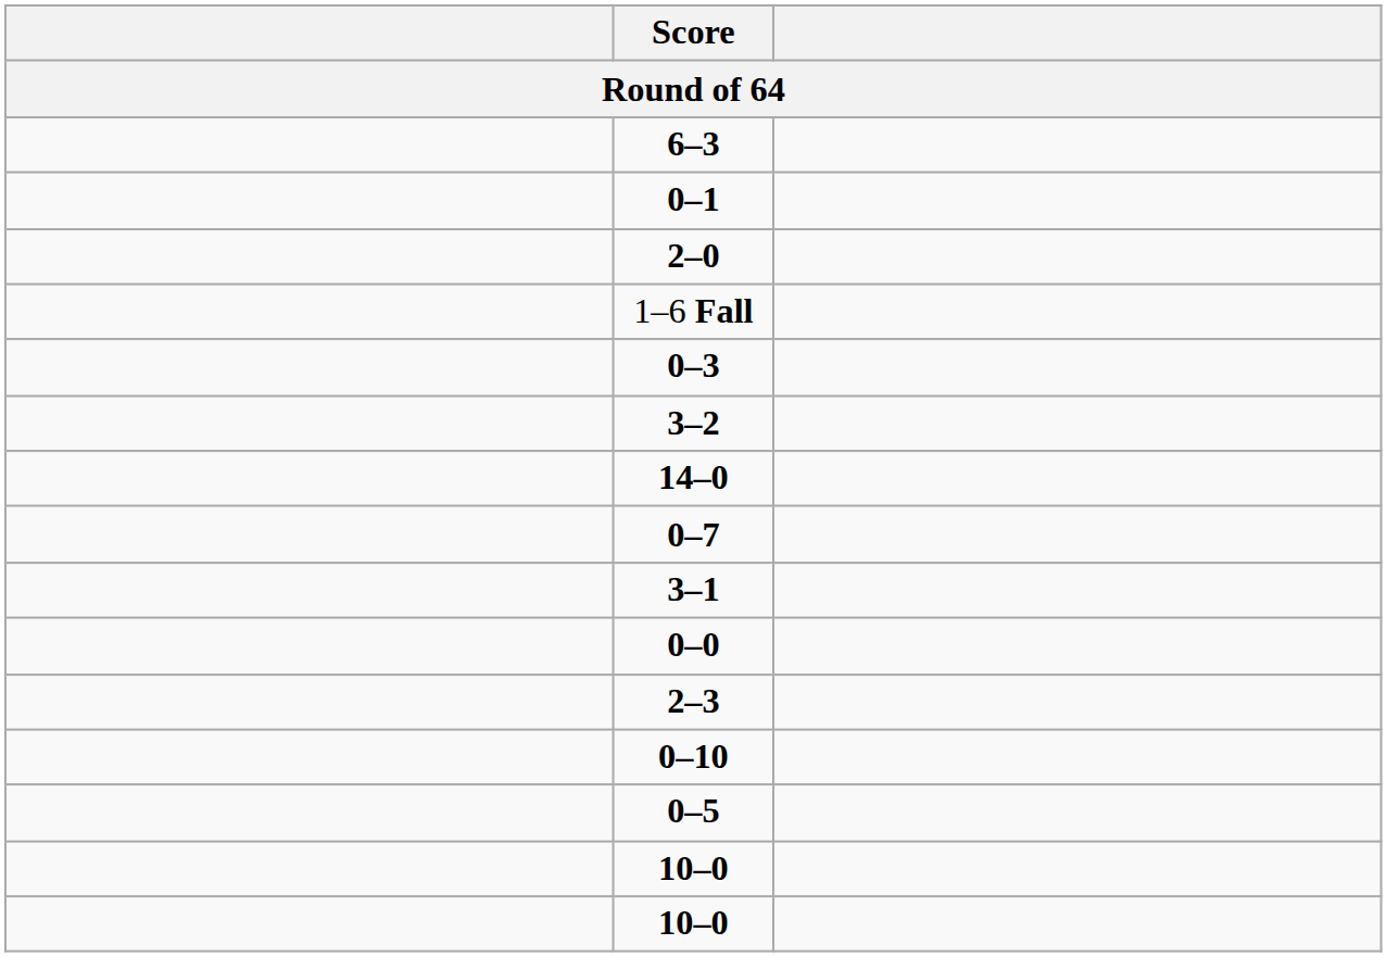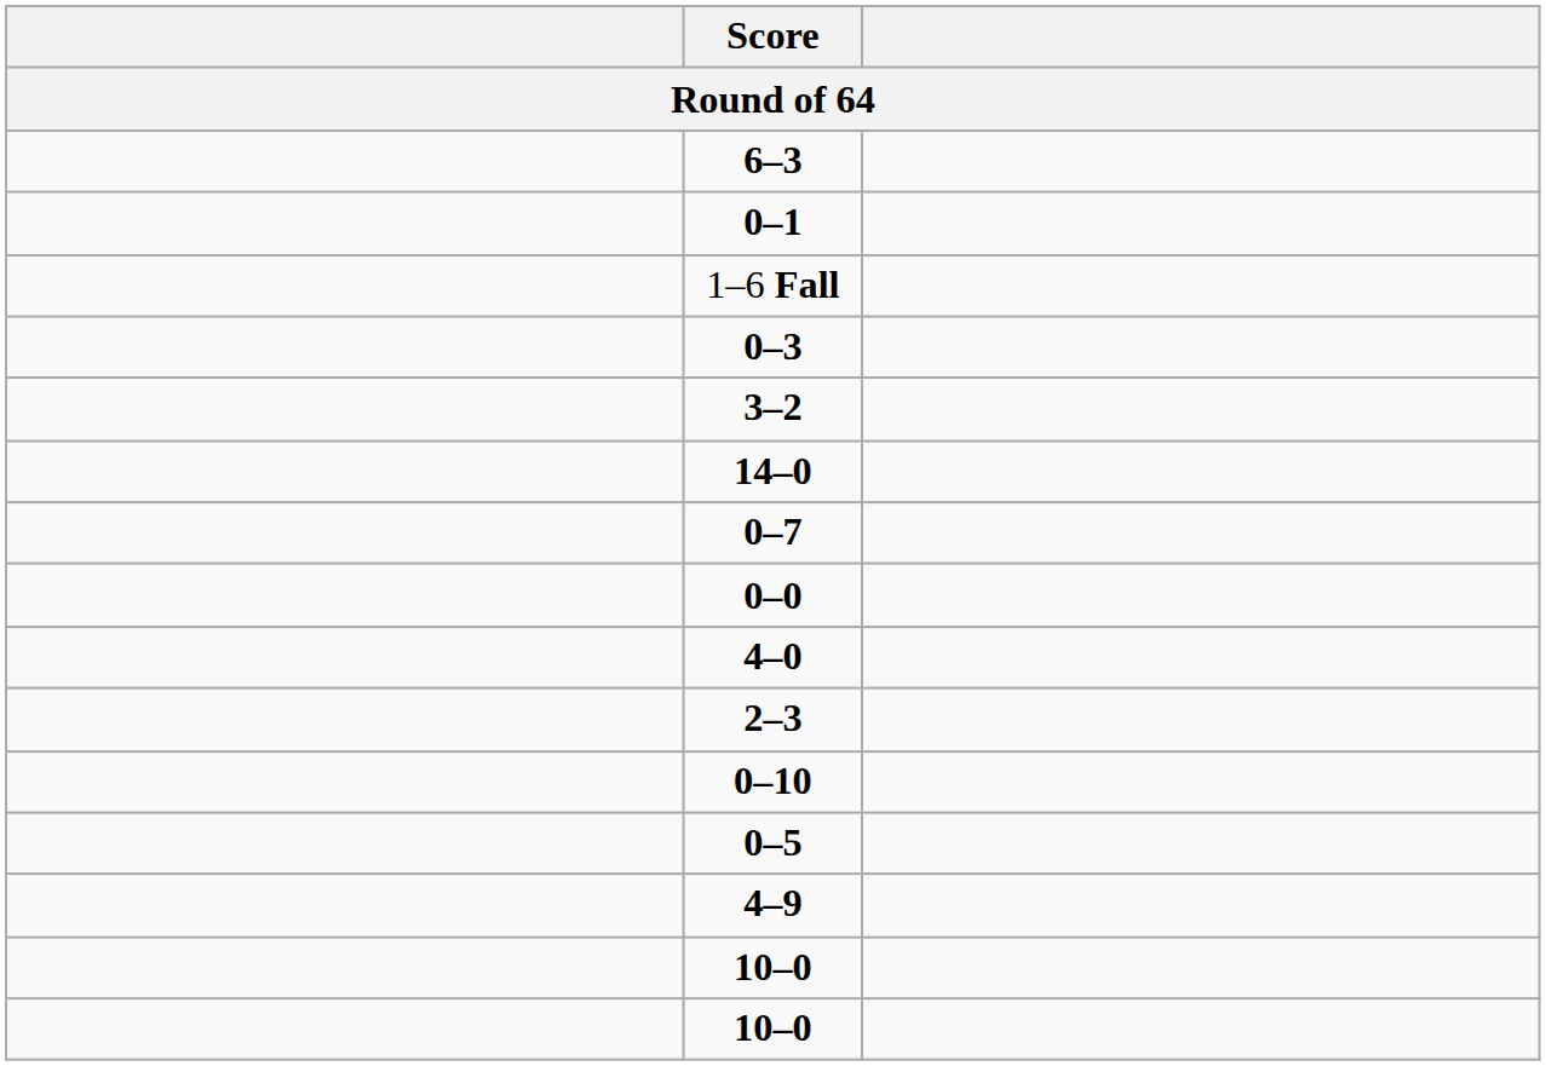 <table class="wikitable" style="text-align: left;">
 <tr>
 <th align="right" width="270"></th>
 <th width="65">Score</th>
 <th align="left" width="270"></th>
 </tr>
 <tr>
 <th colspan="3">Round of 64</th>
 </tr>
 <tr>
 <td><strong></strong></td>
 <td align=center><strong>6–3</strong></td>
 <td></td>
 </tr>
 <tr>
 <td></td>
 <td align=center><strong>0–1</strong></td>
 <td><strong></strong></td>
-</tr>
-<tr>
-<td><strong></strong></td>
-<td align=center><strong>2–0</strong></td>
-<td></td>
 </tr>
 <tr>
 <td></td>
 <td align=center>1–6 <strong>Fall</strong></td>
 <td><strong></strong></td>
 </tr>
 <tr>
 <td></td>
 <td align=center><strong>0–3</strong></td>
 <td><strong></strong></td>
 </tr>
 <tr>
 <td><strong></strong></td>
 <td align=center><strong>3–2</strong></td>
 <td></td>
 </tr>
 <tr>
 <td><strong></strong></td>
 <td align=center><strong>14–0</strong></td>
 <td></td>
 </tr>
 <tr>
 <td></td>
 <td align=center><strong>0–7</strong></td>
 <td><strong></strong></td>
 </tr>
 <tr>
-<td><strong></strong></td>
-<td align=center><strong>3–1</strong></td>
-<td></td>
-</tr>
-<tr>
 <td></td>
 <td align=center><strong>0–0</strong></td>
 <td><strong></strong></td>
+</tr>
+<tr>
+<td><strong></strong></td>
+<td align=center><strong>4–0</strong></td>
+<td></td>
 </tr>
 <tr>
 <td></td>
 <td align=center><strong>2–3</strong></td>
 <td><strong></strong></td>
 </tr>
 <tr>
 <td></td>
 <td align=center><strong>0–10</strong></td>
 <td><strong></strong></td>
 </tr>
 <tr>
 <td></td>
 <td align=center><strong>0–5</strong></td>
 <td><strong></strong></td>
 </tr>
 <tr>
+<td></td>
+<td align=center><strong>4–9</strong></td>
+<td><strong></strong></td>
+</tr>
+<tr>
 <td><strong></strong></td>
 <td align=center><strong>10–0</strong></td>
 <td></td>
 </tr>
 <tr>
 <td><strong></strong></td>
 <td align=center><strong>10–0</strong></td>
 <td></td>
 </tr>
 </table>
